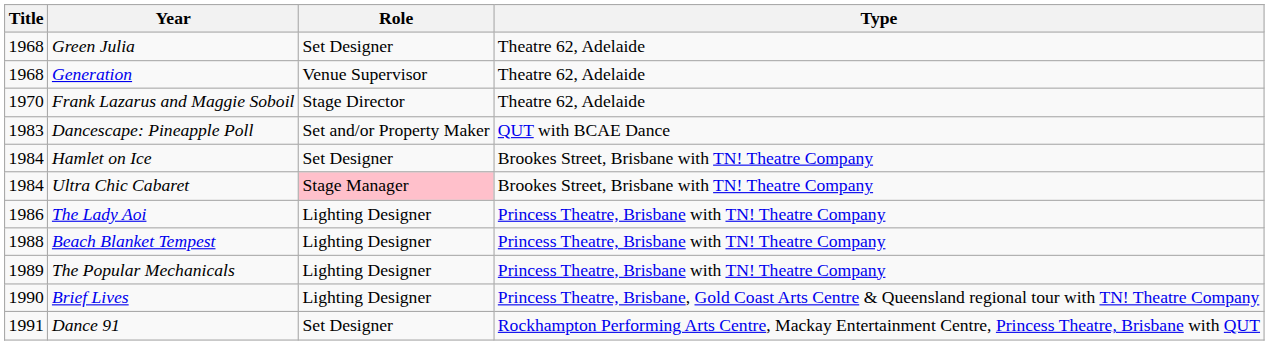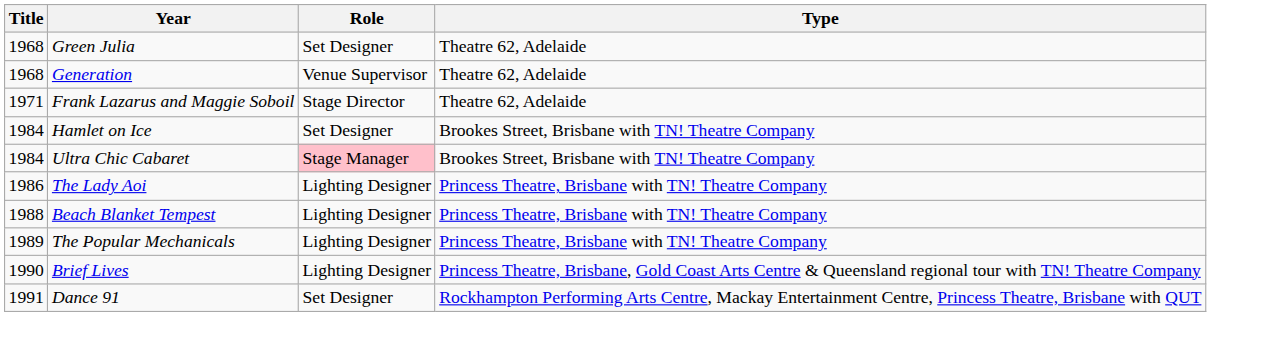 <table class="wikitable">
 <tr>
 <th>Title</th>
 <th>Year</th>
 <th>Role</th>
 <th>Type</th>
 </tr>
 <tr>
 <td>1968</td>
 <td><em>Green Julia</em></td>
 <td>Set Designer</td>
 <td>Theatre 62, Adelaide</td>
 </tr>
 <tr>
 <td>1968</td>
 <td><em><a href='#'>Generation</a></em></td>
 <td>Venue Supervisor</td>
 <td>Theatre 62, Adelaide</td>
 </tr>
 <tr>
-<td>1970</td>
+<td>1971</td>
 <td><em>Frank Lazarus and Maggie Soboil</em></td>
 <td>Stage Director</td>
 <td>Theatre 62, Adelaide</td>
-</tr>
-<tr>
-<td>1983</td>
-<td><em>Dancescape: Pineapple Poll</em></td>
-<td>Set and/or Property Maker</td>
-<td><a href='#'>QUT</a> with BCAE Dance</td>
 </tr>
 <tr>
 <td>1984</td>
 <td><em>Hamlet on Ice</em></td>
 <td>Set Designer</td>
 <td>Brookes Street, Brisbane with <a href='#'>TN! Theatre Company</a></td>
 </tr>
 <tr>
 <td>1984</td>
 <td><em>Ultra Chic Cabaret</em></td>
 <td style="background: pink;">Stage Manager</td>
 <td>Brookes Street, Brisbane with <a href='#'>TN! Theatre Company</a></td>
 </tr>
 <tr>
 <td>1986</td>
 <td><em><a href='#'>The Lady Aoi</a></em></td>
 <td>Lighting Designer</td>
 <td><a href='#'>Princess Theatre, Brisbane</a> with <a href='#'>TN! Theatre Company</a></td>
 </tr>
 <tr>
 <td>1988</td>
 <td><em><a href='#'>Beach Blanket Tempest</a></em></td>
 <td>Lighting Designer</td>
 <td><a href='#'>Princess Theatre, Brisbane</a> with <a href='#'>TN! Theatre Company</a></td>
 </tr>
 <tr>
 <td>1989</td>
 <td><em>The Popular Mechanicals</em></td>
 <td>Lighting Designer</td>
 <td><a href='#'>Princess Theatre, Brisbane</a> with <a href='#'>TN! Theatre Company</a></td>
 </tr>
 <tr>
 <td>1990</td>
 <td><em><a href='#'>Brief Lives</a></em></td>
 <td>Lighting Designer</td>
 <td><a href='#'>Princess Theatre, Brisbane</a>, <a href='#'>Gold Coast Arts Centre</a> & Queensland regional tour with <a href='#'>TN! Theatre Company</a></td>
 </tr>
 <tr>
 <td>1991</td>
 <td><em>Dance 91</em></td>
 <td>Set Designer</td>
 <td><a href='#'>Rockhampton Performing Arts Centre</a>, Mackay Entertainment Centre, <a href='#'>Princess Theatre, Brisbane</a> with <a href='#'>QUT</a></td>
 </tr>
 </table>
